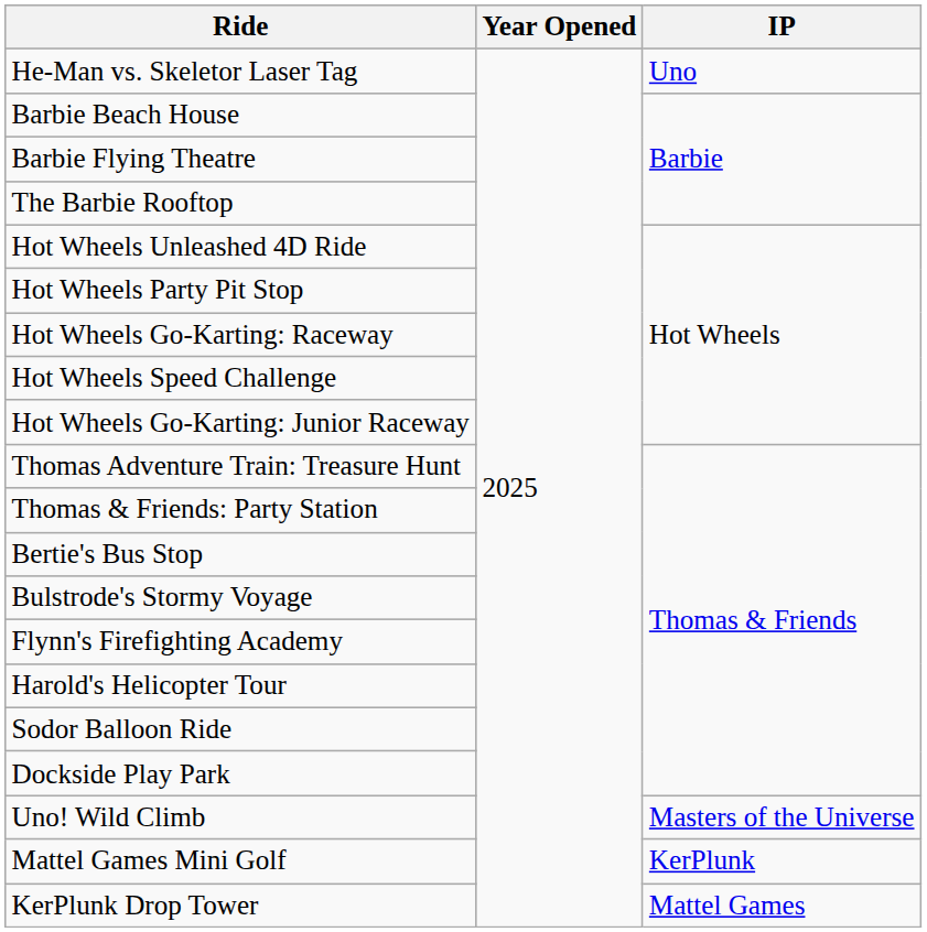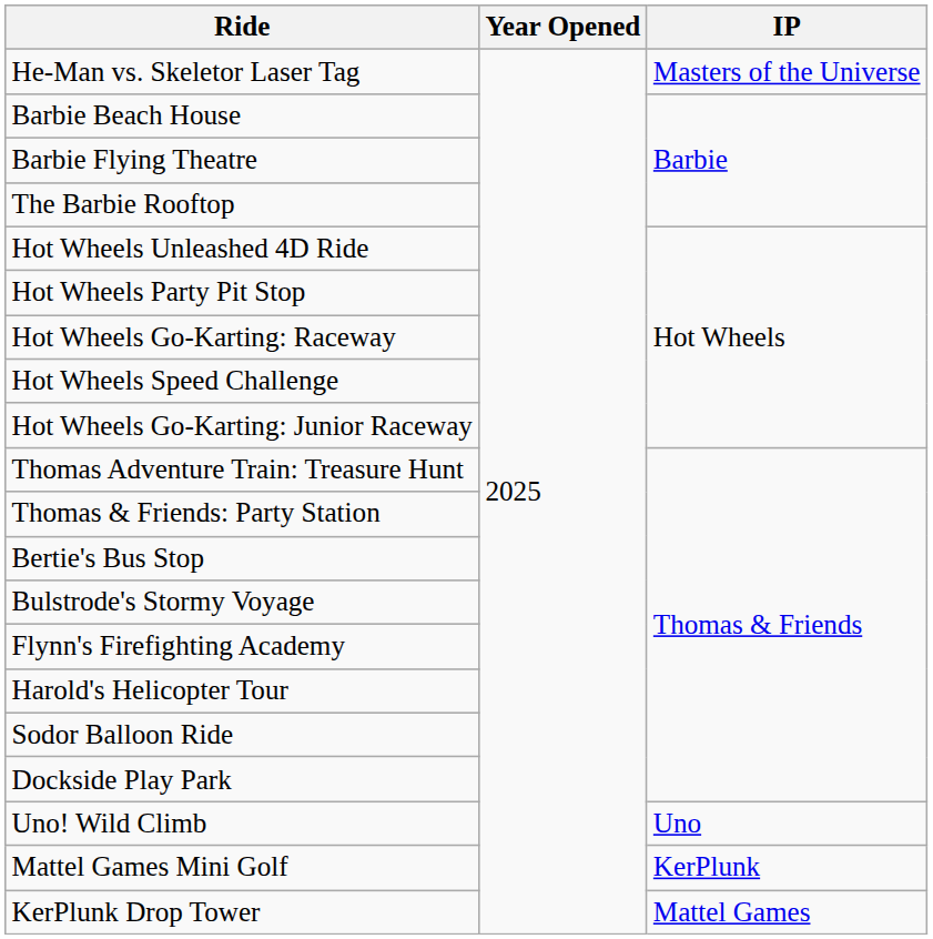 <table class=wikitable>
 <tr>
 <th>Ride</th>
 <th>Year Opened</th>
 <th>IP</th>
 </tr>
 <tr>
 <td>He-Man vs. Skeletor Laser Tag</td>
 <td rowspan="20">2025</td>
-<td><a href='#'>Uno</a></td>
+<td><a href='#'>Masters of the Universe</a></td>
 </tr>
 <tr>
 <td>Barbie Beach House</td>
 <td rowspan="3"><a href='#'>Barbie</a></td>
 </tr>
 <tr>
 <td>Barbie Flying Theatre</td>
 </tr>
 <tr>
 <td>The Barbie Rooftop</td>
 </tr>
 <tr>
 <td>Hot Wheels Unleashed 4D Ride</td>
 <td rowspan="5">Hot Wheels</td>
 </tr>
 <tr>
 <td>Hot Wheels Party Pit Stop</td>
 </tr>
 <tr>
 <td>Hot Wheels Go-Karting: Raceway</td>
 </tr>
 <tr>
 <td>Hot Wheels Speed Challenge</td>
 </tr>
 <tr>
 <td>Hot Wheels Go-Karting: Junior Raceway</td>
 </tr>
 <tr>
 <td>Thomas Adventure Train: Treasure Hunt</td>
 <td rowspan="8"><a href='#'>Thomas & Friends</a></td>
 </tr>
 <tr>
 <td>Thomas & Friends: Party Station</td>
 </tr>
 <tr>
 <td>Bertie's Bus Stop</td>
 </tr>
 <tr>
 <td>Bulstrode's Stormy Voyage</td>
 </tr>
 <tr>
 <td>Flynn's Firefighting Academy</td>
 </tr>
 <tr>
 <td>Harold's Helicopter Tour</td>
 </tr>
 <tr>
 <td>Sodor Balloon Ride</td>
 </tr>
 <tr>
 <td>Dockside Play Park</td>
 </tr>
 <tr>
 <td>Uno! Wild Climb</td>
-<td><a href='#'>Masters of the Universe</a></td>
+<td><a href='#'>Uno</a></td>
 </tr>
 <tr>
 <td>Mattel Games Mini Golf</td>
 <td><a href='#'>KerPlunk</a></td>
 </tr>
 <tr>
 <td>KerPlunk Drop Tower</td>
 <td><a href='#'>Mattel Games</a></td>
 </tr>
 </table>
